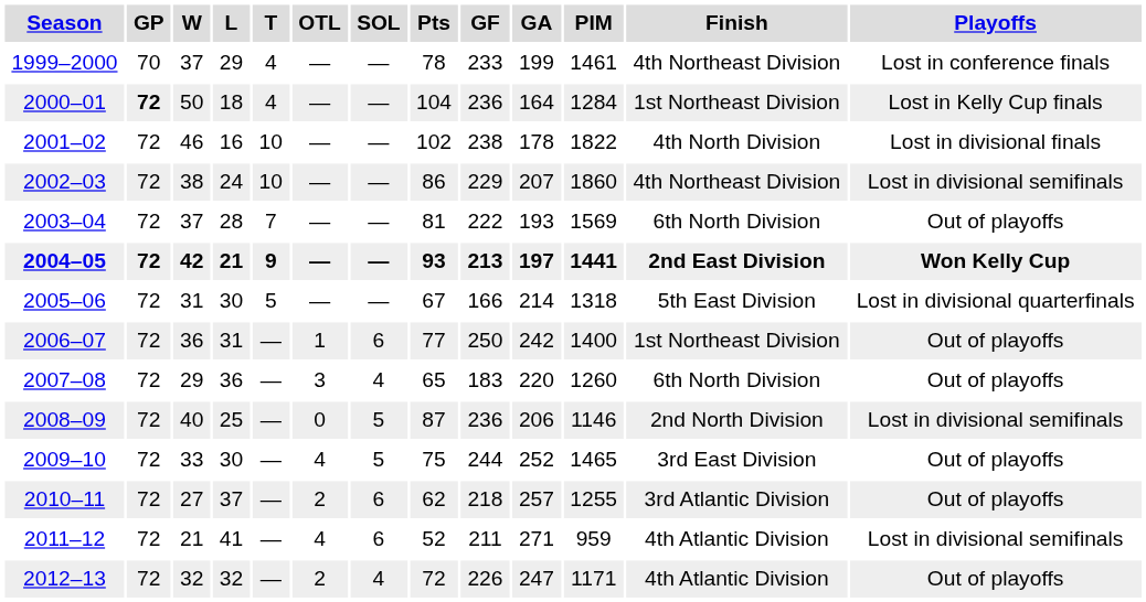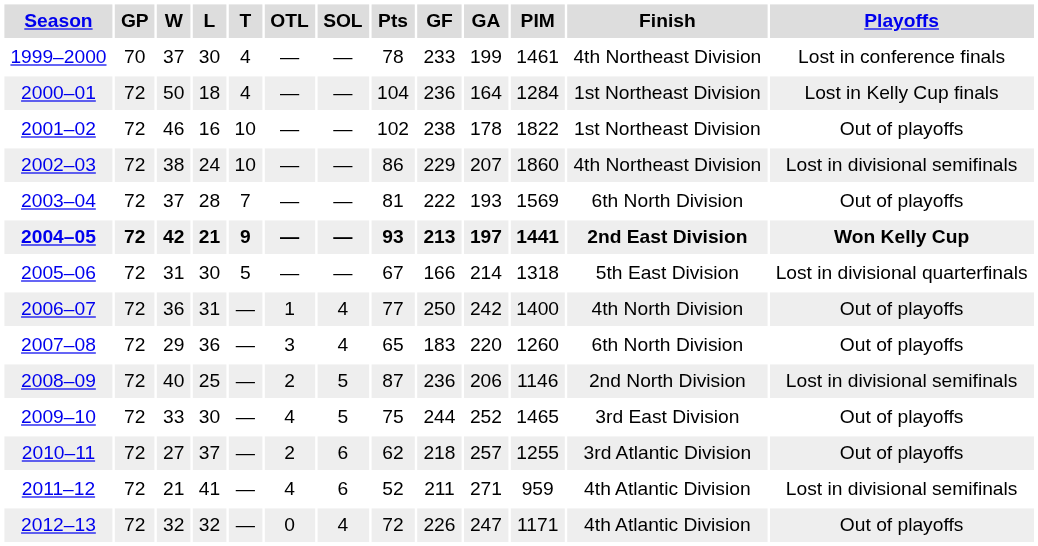 <table cellpadding=5 style="text-align:center">
 <tr style="background:#ddd;">
 <th><a href='#'>Season</a></th>
 <th>GP</th>
 <th>W</th>
 <th>L</th>
 <th>T</th>
 <th>OTL</th>
 <th>SOL</th>
 <th>Pts</th>
 <th>GF</th>
 <th>GA</th>
 <th>PIM</th>
 <th>Finish</th>
 <th><a href='#'>Playoffs</a></th>
 </tr>
 <tr>
 <td><a href='#'>1999–2000</a></td>
 <td>70</td>
 <td>37</td>
-<td>29</td>
+<td>30</td>
 <td>4</td>
 <td>—</td>
 <td>—</td>
 <td>78</td>
 <td>233</td>
 <td>199</td>
 <td>1461</td>
 <td>4th Northeast Division</td>
 <td>Lost in conference finals</td>
 </tr>
 <tr style="background:#eee;">
 <td><a href='#'>2000–01</a></td>
-<td><strong>72</strong></td>
+<td>72</td>
 <td>50</td>
 <td>18</td>
 <td>4</td>
 <td>—</td>
 <td>—</td>
 <td>104</td>
 <td>236</td>
 <td>164</td>
 <td>1284</td>
 <td>1st Northeast Division</td>
 <td>Lost in Kelly Cup finals</td>
 </tr>
 <tr>
 <td><a href='#'>2001–02</a></td>
 <td>72</td>
 <td>46</td>
 <td>16</td>
 <td>10</td>
 <td>—</td>
 <td>—</td>
 <td>102</td>
 <td>238</td>
 <td>178</td>
 <td>1822</td>
-<td>4th North Division</td>
-<td>Lost in divisional finals</td>
+<td>1st Northeast Division</td>
+<td>Out of playoffs</td>
 </tr>
 <tr style="background:#eee;">
 <td><a href='#'>2002–03</a></td>
 <td>72</td>
 <td>38</td>
 <td>24</td>
 <td>10</td>
 <td>—</td>
 <td>—</td>
 <td>86</td>
 <td>229</td>
 <td>207</td>
 <td>1860</td>
 <td>4th Northeast Division</td>
 <td>Lost in divisional semifinals</td>
 </tr>
 <tr>
 <td><a href='#'>2003–04</a></td>
 <td>72</td>
 <td>37</td>
 <td>28</td>
 <td>7</td>
 <td>—</td>
 <td>—</td>
 <td>81</td>
 <td>222</td>
 <td>193</td>
 <td>1569</td>
 <td>6th North Division</td>
 <td>Out of playoffs</td>
 </tr>
 <tr style="background:#eee;">
 <th><a href='#'>2004–05</a></th>
 <th>72</th>
 <th>42</th>
 <th>21</th>
 <th>9</th>
 <th>—</th>
 <th>—</th>
 <th>93</th>
 <th>213</th>
 <th>197</th>
 <th>1441</th>
 <th>2nd East Division</th>
 <th>Won Kelly Cup</th>
 </tr>
 <tr>
 <td><a href='#'>2005–06</a></td>
 <td>72</td>
 <td>31</td>
 <td>30</td>
 <td>5</td>
 <td>—</td>
 <td>—</td>
 <td>67</td>
 <td>166</td>
 <td>214</td>
 <td>1318</td>
 <td>5th East Division</td>
 <td>Lost in divisional quarterfinals</td>
 </tr>
 <tr style="background:#eee;">
 <td><a href='#'>2006–07</a></td>
 <td>72</td>
 <td>36</td>
 <td>31</td>
 <td>—</td>
 <td>1</td>
-<td>6</td>
+<td>4</td>
 <td>77</td>
 <td>250</td>
 <td>242</td>
 <td>1400</td>
-<td>1st Northeast Division</td>
+<td>4th North Division</td>
 <td>Out of playoffs</td>
 </tr>
 <tr>
 <td><a href='#'>2007–08</a></td>
 <td>72</td>
 <td>29</td>
 <td>36</td>
 <td>—</td>
 <td>3</td>
 <td>4</td>
 <td>65</td>
 <td>183</td>
 <td>220</td>
 <td>1260</td>
 <td>6th North Division</td>
 <td>Out of playoffs</td>
 </tr>
 <tr style="background:#eee;">
 <td><a href='#'>2008–09</a></td>
 <td>72</td>
 <td>40</td>
 <td>25</td>
 <td>—</td>
-<td>0</td>
+<td>2</td>
 <td>5</td>
 <td>87</td>
 <td>236</td>
 <td>206</td>
 <td>1146</td>
 <td>2nd North Division</td>
 <td>Lost in divisional semifinals</td>
 </tr>
 <tr>
 <td><a href='#'>2009–10</a></td>
 <td>72</td>
 <td>33</td>
 <td>30</td>
 <td>—</td>
 <td>4</td>
 <td>5</td>
 <td>75</td>
 <td>244</td>
 <td>252</td>
 <td>1465</td>
 <td>3rd East Division</td>
 <td>Out of playoffs</td>
 </tr>
 <tr style="background:#eee;">
 <td><a href='#'>2010–11</a></td>
 <td>72</td>
 <td>27</td>
 <td>37</td>
 <td>—</td>
 <td>2</td>
 <td>6</td>
 <td>62</td>
 <td>218</td>
 <td>257</td>
 <td>1255</td>
 <td>3rd Atlantic Division</td>
 <td>Out of playoffs</td>
 </tr>
 <tr>
 <td><a href='#'>2011–12</a></td>
 <td>72</td>
 <td>21</td>
 <td>41</td>
 <td>—</td>
 <td>4</td>
 <td>6</td>
 <td>52</td>
 <td>211</td>
 <td>271</td>
 <td>959</td>
 <td>4th Atlantic Division</td>
 <td>Lost in divisional semifinals</td>
 </tr>
 <tr style="background:#eee;">
 <td><a href='#'>2012–13</a></td>
 <td>72</td>
 <td>32</td>
 <td>32</td>
 <td>—</td>
-<td>2</td>
+<td>0</td>
 <td>4</td>
 <td>72</td>
 <td>226</td>
 <td>247</td>
 <td>1171</td>
 <td>4th Atlantic Division</td>
 <td>Out of playoffs</td>
 </tr>
 </table>
